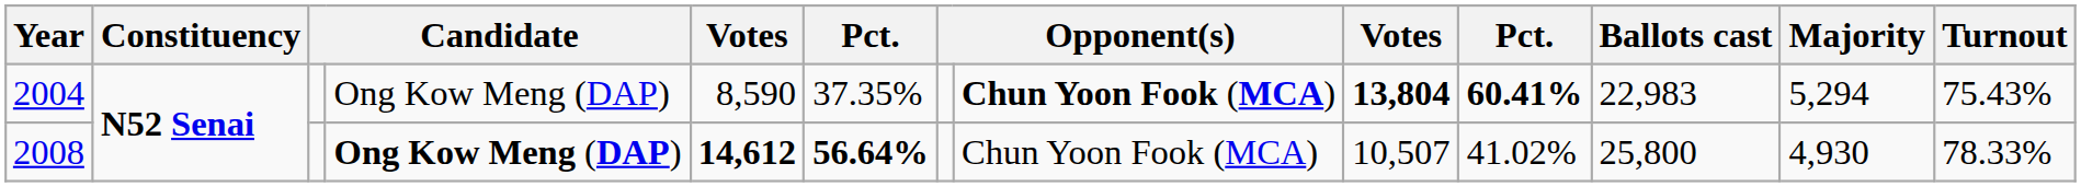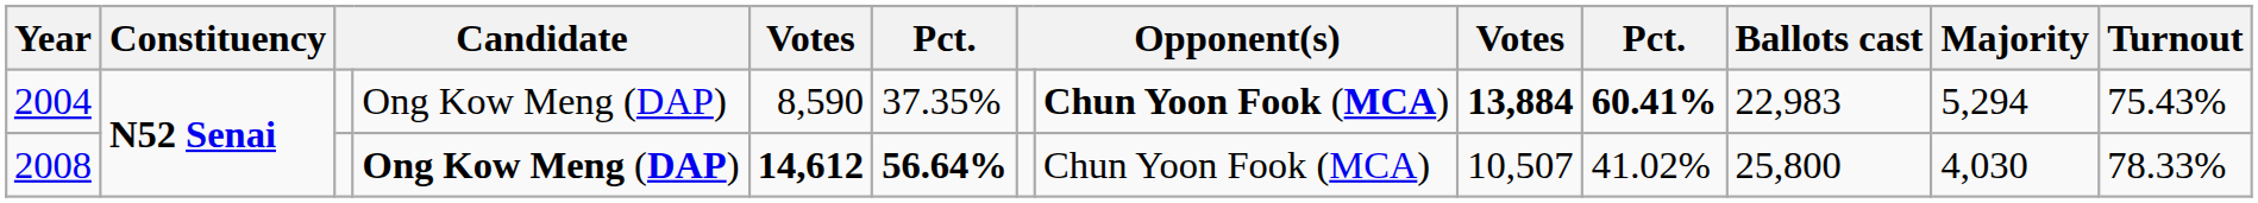 <table class="wikitable" style="margin:0.5em ; font-size:95%">
 <tr>
 <th>Year</th>
 <th>Constituency</th>
 <th colspan="2">Candidate</th>
 <th>Votes</th>
 <th>Pct.</th>
 <th colspan="2">Opponent(s)</th>
 <th>Votes</th>
 <th>Pct.</th>
 <th>Ballots cast</th>
 <th>Majority</th>
 <th>Turnout</th>
 </tr>
 <tr>
 <td><a href='#'>2004</a></td>
 <td rowspan="2"><strong>N52 <a href='#'>Senai</a></strong></td>
 <td></td>
 <td>Ong Kow Meng (<a href='#'>DAP</a>)</td>
 <td align=right>8,590</td>
 <td>37.35%</td>
 <td></td>
 <td><strong>Chun Yoon Fook</strong> (<a href='#'><strong>MCA</strong></a>)</td>
-<td align=right><strong>13,804</strong></td>
+<td align=right><strong>13,884</strong></td>
 <td><strong>60.41%</strong></td>
 <td>22,983</td>
 <td>5,294</td>
 <td>75.43%</td>
 </tr>
 <tr>
 <td><a href='#'>2008</a></td>
 <td></td>
 <td><strong>Ong Kow Meng</strong> (<a href='#'><strong>DAP</strong></a>)</td>
 <td align=right><strong>14,612</strong></td>
 <td><strong>56.64%</strong></td>
 <td></td>
 <td>Chun Yoon Fook (<a href='#'>MCA</a>)</td>
 <td align=right>10,507</td>
 <td>41.02%</td>
 <td>25,800</td>
-<td>4,930</td>
+<td>4,030</td>
 <td>78.33%</td>
 </tr>
 </table>
